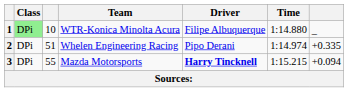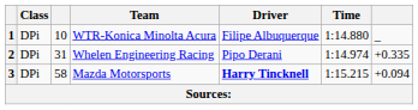 <table class="wikitable">
 <tr>
 <th scope="col"></th>
 <th scope="col">Class</th>
 <th scope="col"></th>
 <th scope="col">Team</th>
 <th scope="col">Driver</th>
 <th scope="col">Time</th>
 <th scope="col"></th>
 </tr>
 <tr>
 <th scope="row">1</th>
-<td style="background: lightgreen;">DPi</td>
+<td>DPi</td>
 <td>10</td>
 <td><a href='#'>WTR-Konica Minolta Acura</a></td>
 <td><a href='#'>Filipe Albuquerque</a></td>
 <td>1:14.880</td>
 <td>_</td>
 </tr>
 <tr>
 <th scope="row">2</th>
 <td>DPi</td>
-<td>51</td>
+<td>31</td>
 <td><a href='#'>Whelen Engineering Racing</a></td>
 <td><a href='#'>Pipo Derani</a></td>
 <td>1:14.974</td>
 <td>+0.335</td>
 </tr>
 <tr>
 <th scope="row">3</th>
 <td>DPi</td>
-<td>55</td>
+<td>58</td>
 <td><a href='#'>Mazda Motorsports</a></td>
 <td><strong><a href='#'>Harry Tincknell</a></strong></td>
 <td>1:15.215</td>
 <td>+0.094</td>
 </tr>
 <tr>
 <th colspan="7">Sources:</th>
 </tr>
 </table>
